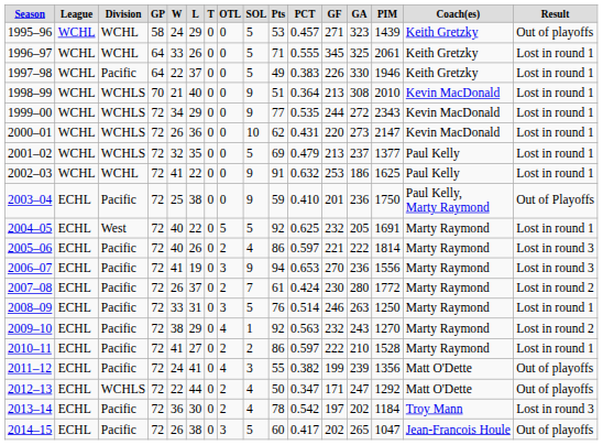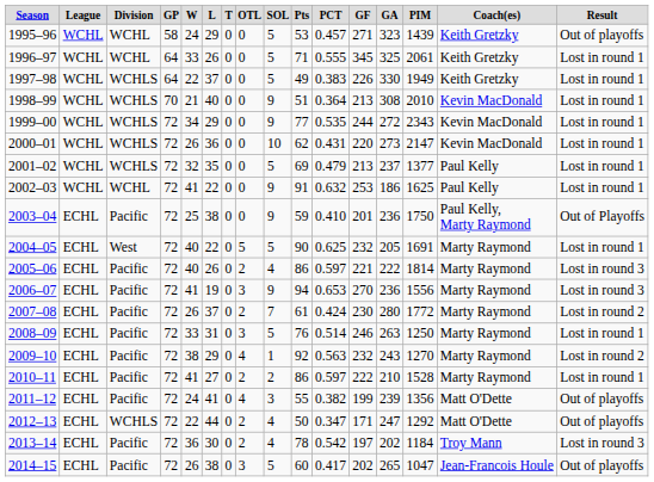 <table class="wikitable">
 <tr align="center" style="font-size: small; font-weight:bold; background-color:#dddddd; padding:5px;" |>
 <td><a href='#'>Season</a></td>
 <td>League</td>
 <td>Division</td>
 <td>GP</td>
 <td>W</td>
 <td>L</td>
 <td>T</td>
 <td>OTL</td>
 <td>SOL</td>
 <td>Pts</td>
 <td>PCT</td>
 <td>GF</td>
 <td>GA</td>
 <td>PIM</td>
 <td>Coach(es)</td>
 <td>Result</td>
 </tr>
 <tr>
 <td>1995–96</td>
 <td><a href='#'>WCHL</a></td>
 <td>WCHL</td>
 <td>58</td>
 <td>24</td>
 <td>29</td>
 <td>0</td>
 <td>0</td>
 <td>5</td>
 <td>53</td>
 <td>0.457</td>
 <td>271</td>
 <td>323</td>
 <td>1439</td>
 <td><a href='#'>Keith Gretzky</a></td>
 <td>Out of playoffs</td>
 </tr>
 <tr>
 <td>1996–97</td>
 <td>WCHL</td>
 <td>WCHL</td>
 <td>64</td>
 <td>33</td>
 <td>26</td>
 <td>0</td>
 <td>0</td>
 <td>5</td>
 <td>71</td>
 <td>0.555</td>
 <td>345</td>
 <td>325</td>
 <td>2061</td>
 <td>Keith Gretzky</td>
 <td>Lost in round 1</td>
 </tr>
 <tr>
 <td>1997–98</td>
 <td>WCHL</td>
-<td>Pacific</td>
+<td>WCHLS</td>
 <td>64</td>
 <td>22</td>
 <td>37</td>
 <td>0</td>
 <td>0</td>
 <td>5</td>
 <td>49</td>
 <td>0.383</td>
 <td>226</td>
 <td>330</td>
-<td>1946</td>
+<td>1949</td>
 <td>Keith Gretzky</td>
 <td>Lost in round 1</td>
 </tr>
 <tr>
 <td>1998–99</td>
 <td>WCHL</td>
 <td>WCHLS</td>
 <td>70</td>
 <td>21</td>
 <td>40</td>
 <td>0</td>
 <td>0</td>
 <td>9</td>
 <td>51</td>
 <td>0.364</td>
 <td>213</td>
 <td>308</td>
 <td>2010</td>
 <td><a href='#'>Kevin MacDonald</a></td>
 <td>Lost in round 1</td>
 </tr>
 <tr>
 <td>1999–00</td>
 <td>WCHL</td>
 <td>WCHLS</td>
 <td>72</td>
 <td>34</td>
 <td>29</td>
 <td>0</td>
 <td>0</td>
 <td>9</td>
 <td>77</td>
 <td>0.535</td>
 <td>244</td>
 <td>272</td>
 <td>2343</td>
 <td>Kevin MacDonald</td>
 <td>Lost in round 1</td>
 </tr>
 <tr>
 <td>2000–01</td>
 <td>WCHL</td>
 <td>WCHLS</td>
 <td>72</td>
 <td>26</td>
 <td>36</td>
 <td>0</td>
 <td>0</td>
 <td>10</td>
 <td>62</td>
 <td>0.431</td>
 <td>220</td>
 <td>273</td>
 <td>2147</td>
 <td>Kevin MacDonald</td>
 <td>Lost in round 1</td>
 </tr>
 <tr>
 <td>2001–02</td>
 <td>WCHL</td>
 <td>WCHLS</td>
 <td>72</td>
 <td>32</td>
 <td>35</td>
 <td>0</td>
 <td>0</td>
 <td>5</td>
 <td>69</td>
 <td>0.479</td>
 <td>213</td>
 <td>237</td>
 <td>1377</td>
 <td>Paul Kelly</td>
 <td>Lost in round 1</td>
 </tr>
 <tr>
 <td>2002–03</td>
 <td>WCHL</td>
 <td>WCHL</td>
 <td>72</td>
 <td>41</td>
 <td>22</td>
 <td>0</td>
 <td>0</td>
 <td>9</td>
 <td>91</td>
 <td>0.632</td>
 <td>253</td>
 <td>186</td>
 <td>1625</td>
 <td>Paul Kelly</td>
 <td>Lost in round 1</td>
 </tr>
 <tr>
 <td><a href='#'>2003–04</a></td>
 <td>ECHL</td>
 <td>Pacific</td>
 <td>72</td>
 <td>25</td>
 <td>38</td>
 <td>0</td>
 <td>0</td>
 <td>9</td>
 <td>59</td>
 <td>0.410</td>
 <td>201</td>
 <td>236</td>
 <td>1750</td>
 <td>Paul Kelly,<br><a href='#'>Marty Raymond</a></td>
 <td>Out of Playoffs</td>
 </tr>
 <tr>
 <td><a href='#'>2004–05</a></td>
 <td>ECHL</td>
 <td>West</td>
 <td>72</td>
 <td>40</td>
 <td>22</td>
 <td>0</td>
 <td>5</td>
 <td>5</td>
-<td>92</td>
+<td>90</td>
 <td>0.625</td>
 <td>232</td>
 <td>205</td>
 <td>1691</td>
 <td>Marty Raymond</td>
 <td>Lost in round 1</td>
 </tr>
 <tr>
 <td><a href='#'>2005–06</a></td>
 <td>ECHL</td>
 <td>Pacific</td>
 <td>72</td>
 <td>40</td>
 <td>26</td>
 <td>0</td>
 <td>2</td>
 <td>4</td>
 <td>86</td>
 <td>0.597</td>
 <td>221</td>
 <td>222</td>
 <td>1814</td>
 <td>Marty Raymond</td>
 <td>Lost in round 3</td>
 </tr>
 <tr>
 <td><a href='#'>2006–07</a></td>
 <td>ECHL</td>
 <td>Pacific</td>
 <td>72</td>
 <td>41</td>
 <td>19</td>
 <td>0</td>
 <td>3</td>
 <td>9</td>
 <td>94</td>
 <td>0.653</td>
 <td>270</td>
 <td>236</td>
 <td>1556</td>
 <td>Marty Raymond</td>
 <td>Lost in round 3</td>
 </tr>
 <tr>
 <td><a href='#'>2007–08</a></td>
 <td>ECHL</td>
 <td>Pacific</td>
 <td>72</td>
 <td>26</td>
 <td>37</td>
 <td>0</td>
 <td>2</td>
 <td>7</td>
 <td>61</td>
 <td>0.424</td>
 <td>230</td>
 <td>280</td>
 <td>1772</td>
 <td>Marty Raymond</td>
 <td>Lost in round 2</td>
 </tr>
 <tr>
 <td><a href='#'>2008–09</a></td>
 <td>ECHL</td>
 <td>Pacific</td>
 <td>72</td>
 <td>33</td>
 <td>31</td>
 <td>0</td>
 <td>3</td>
 <td>5</td>
 <td>76</td>
 <td>0.514</td>
 <td>246</td>
 <td>263</td>
 <td>1250</td>
 <td>Marty Raymond</td>
 <td>Lost in round 1</td>
 </tr>
 <tr>
 <td><a href='#'>2009–10</a></td>
 <td>ECHL</td>
 <td>Pacific</td>
 <td>72</td>
 <td>38</td>
 <td>29</td>
 <td>0</td>
 <td>4</td>
 <td>1</td>
 <td>92</td>
 <td>0.563</td>
 <td>232</td>
 <td>243</td>
 <td>1270</td>
 <td>Marty Raymond</td>
 <td>Lost in round 2</td>
 </tr>
 <tr>
 <td><a href='#'>2010–11</a></td>
 <td>ECHL</td>
 <td>Pacific</td>
 <td>72</td>
 <td>41</td>
 <td>27</td>
 <td>0</td>
 <td>2</td>
 <td>2</td>
 <td>86</td>
 <td>0.597</td>
 <td>222</td>
 <td>210</td>
 <td>1528</td>
 <td>Marty Raymond</td>
 <td>Lost in round 1</td>
 </tr>
 <tr>
 <td><a href='#'>2011–12</a></td>
 <td>ECHL</td>
 <td>Pacific</td>
 <td>72</td>
 <td>24</td>
 <td>41</td>
 <td>0</td>
 <td>4</td>
 <td>3</td>
 <td>55</td>
 <td>0.382</td>
 <td>199</td>
 <td>239</td>
 <td>1356</td>
 <td>Matt O'Dette</td>
 <td>Out of playoffs</td>
 </tr>
 <tr>
 <td><a href='#'>2012–13</a></td>
 <td>ECHL</td>
 <td>WCHLS</td>
 <td>72</td>
 <td>22</td>
 <td>44</td>
 <td>0</td>
 <td>2</td>
 <td>4</td>
 <td>50</td>
 <td>0.347</td>
 <td>171</td>
 <td>247</td>
 <td>1292</td>
 <td>Matt O'Dette</td>
 <td>Out of playoffs</td>
 </tr>
 <tr>
 <td><a href='#'>2013–14</a></td>
 <td>ECHL</td>
 <td>Pacific</td>
 <td>72</td>
 <td>36</td>
 <td>30</td>
 <td>0</td>
 <td>2</td>
 <td>4</td>
 <td>78</td>
 <td>0.542</td>
 <td>197</td>
 <td>202</td>
 <td>1184</td>
 <td><a href='#'>Troy Mann</a></td>
 <td>Lost in round 3</td>
 </tr>
 <tr>
 <td><a href='#'>2014–15</a></td>
 <td>ECHL</td>
 <td>Pacific</td>
 <td>72</td>
 <td>26</td>
 <td>38</td>
 <td>0</td>
 <td>3</td>
 <td>5</td>
 <td>60</td>
 <td>0.417</td>
 <td>202</td>
 <td>265</td>
 <td>1047</td>
 <td><a href='#'>Jean-Francois Houle</a></td>
 <td>Out of playoffs</td>
 </tr>
 </table>
